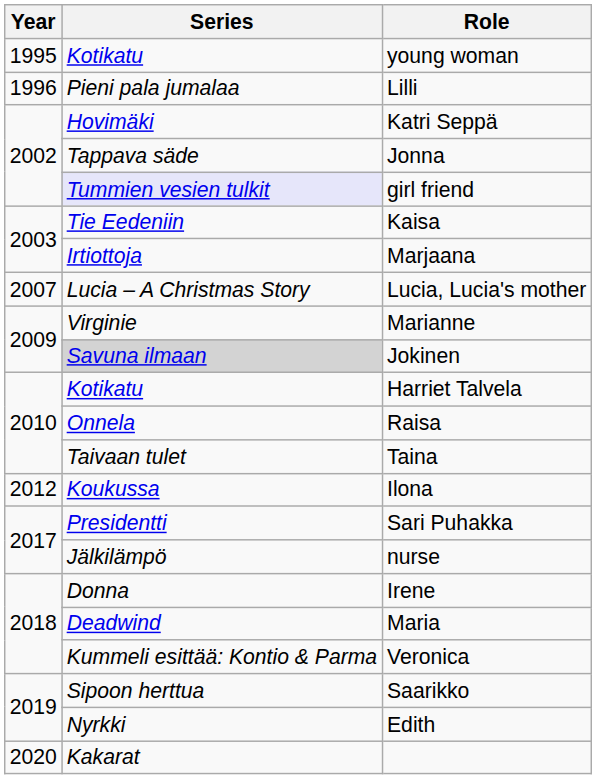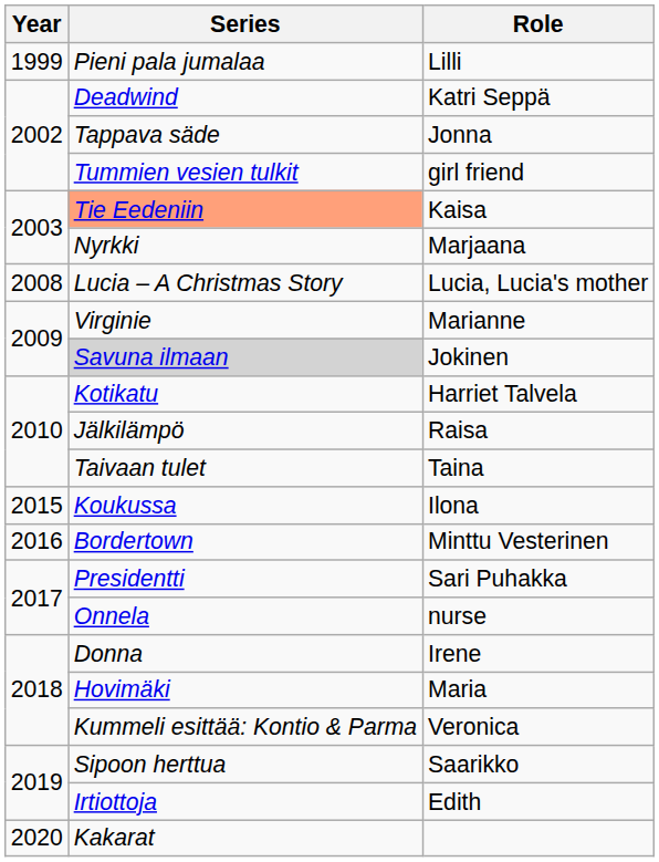 <table class="wikitable" style="font-size:90%;">
 <tr>
 <th>Year</th>
 <th>Series</th>
 <th>Role</th>
 </tr>
 <tr>
-<td>1995</td>
-<td><em><a href='#'>Kotikatu</a></em></td>
-<td>young woman</td>
-</tr>
-<tr>
-<td>1996</td>
+<td>1999</td>
 <td><em>Pieni pala jumalaa</em></td>
 <td>Lilli</td>
 </tr>
 <tr>
 <td rowspan="3">2002</td>
-<td><em><a href='#'>Hovimäki</a></em></td>
+<td><em><a href='#'>Deadwind</a></em></td>
 <td>Katri Seppä</td>
 </tr>
 <tr>
 <td><em>Tappava säde</em></td>
 <td>Jonna</td>
 </tr>
 <tr>
-<td style="background: lavender;"><em><a href='#'>Tummien vesien tulkit</a></em></td>
+<td><em><a href='#'>Tummien vesien tulkit</a></em></td>
 <td>girl friend</td>
 </tr>
 <tr>
 <td rowspan="2">2003</td>
-<td><em><a href='#'>Tie Eedeniin</a></em></td>
+<td style="background: lightsalmon;"><em><a href='#'>Tie Eedeniin</a></em></td>
 <td>Kaisa</td>
 </tr>
 <tr>
-<td><em><a href='#'>Irtiottoja</a></em></td>
+<td><em>Nyrkki</em></td>
 <td>Marjaana</td>
 </tr>
 <tr>
-<td>2007</td>
+<td>2008</td>
 <td><em>Lucia – A Christmas Story</em></td>
 <td>Lucia, Lucia's mother</td>
 </tr>
 <tr>
 <td rowspan="2">2009</td>
 <td><em>Virginie</em></td>
 <td>Marianne</td>
 </tr>
 <tr>
 <td style="background: lightgrey;"><em><a href='#'>Savuna ilmaan</a></em></td>
 <td>Jokinen</td>
 </tr>
 <tr>
 <td rowspan="3">2010</td>
 <td><em><a href='#'>Kotikatu</a></em></td>
 <td>Harriet Talvela</td>
 </tr>
 <tr>
-<td><em><a href='#'>Onnela</a></em></td>
+<td><em>Jälkilämpö</em></td>
 <td>Raisa</td>
 </tr>
 <tr>
 <td><em>Taivaan tulet</em></td>
 <td>Taina</td>
 </tr>
 <tr>
-<td>2012</td>
+<td>2015</td>
 <td><em><a href='#'>Koukussa</a></em></td>
 <td>Ilona</td>
+</tr>
+<tr>
+<td>2016</td>
+<td><em><a href='#'>Bordertown</a></em></td>
+<td>Minttu Vesterinen</td>
 </tr>
 <tr>
 <td rowspan="2">2017</td>
 <td><em><a href='#'>Presidentti</a></em></td>
 <td>Sari Puhakka</td>
 </tr>
 <tr>
-<td><em>Jälkilämpö</em></td>
+<td><em><a href='#'>Onnela</a></em></td>
 <td>nurse</td>
 </tr>
 <tr>
 <td rowspan="3">2018</td>
 <td><em>Donna</em></td>
 <td>Irene</td>
 </tr>
 <tr>
-<td><em><a href='#'>Deadwind</a></em></td>
+<td><em><a href='#'>Hovimäki</a></em></td>
 <td>Maria</td>
 </tr>
 <tr>
 <td><em>Kummeli esittää: Kontio & Parma</em></td>
 <td>Veronica</td>
 </tr>
 <tr>
 <td rowspan="2">2019</td>
 <td><em>Sipoon herttua	</em></td>
 <td>Saarikko</td>
 </tr>
 <tr>
-<td><em>Nyrkki</em></td>
+<td><em><a href='#'>Irtiottoja</a></em></td>
 <td>Edith</td>
 </tr>
 <tr>
 <td>2020</td>
 <td><em>Kakarat	</em></td>
 <td></td>
 </tr>
 </table>
